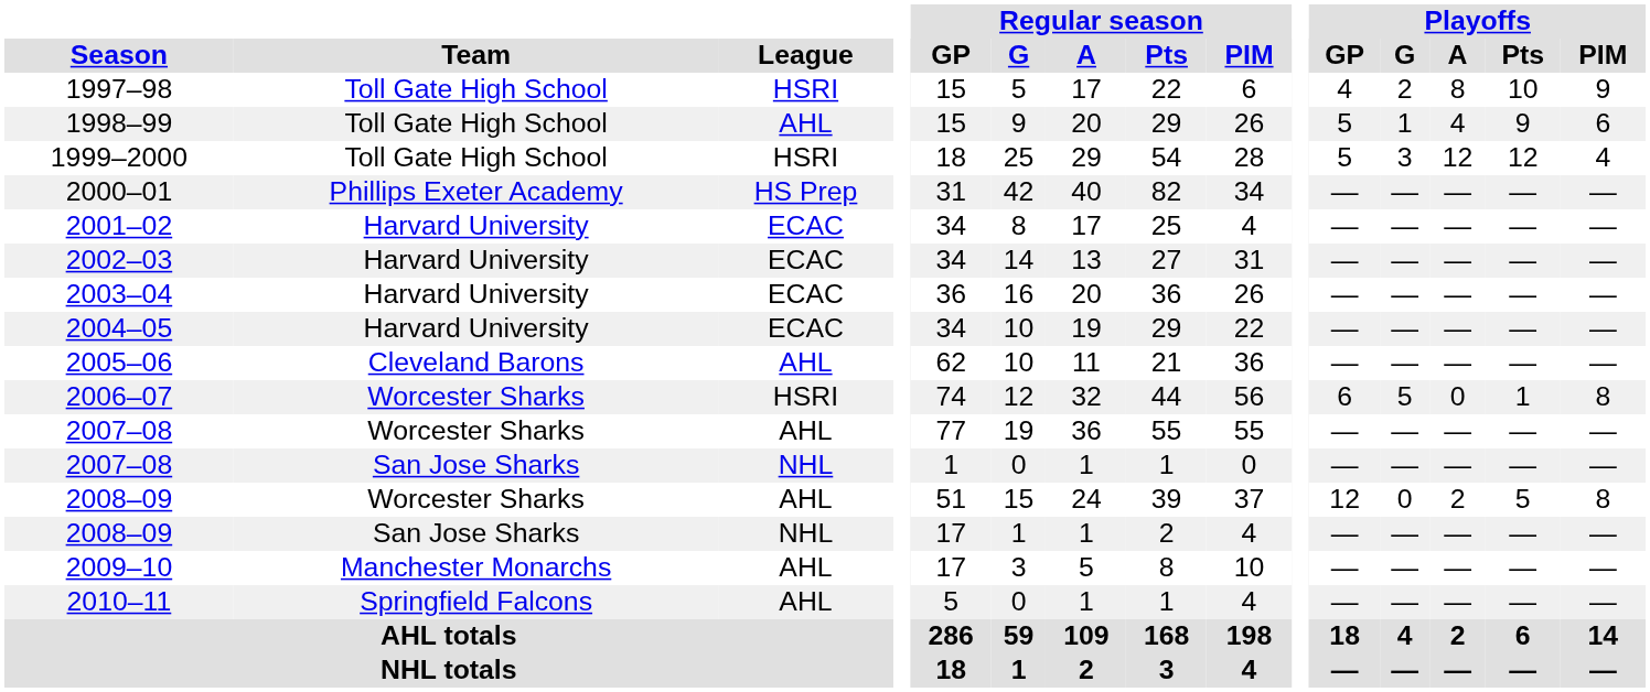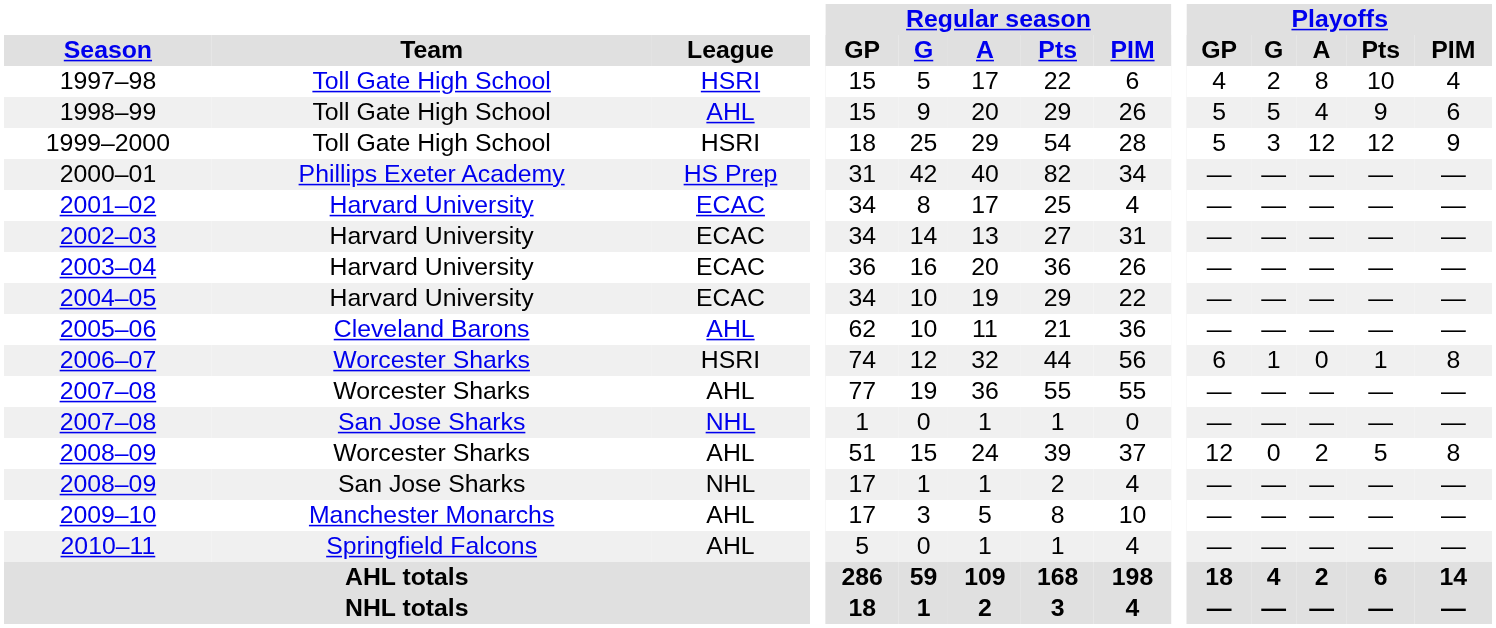 <table border="0" cellpadding="1" cellspacing="0" style="text-align:center; width:60em;">
 <tr style="background:#e0e0e0;">
 <th colspan="3" bgcolor="#ffffff"> </th>
 <th rowspan="99" bgcolor="#ffffff"> </th>
 <th colspan="5"><a href='#'>Regular season</a></th>
 <th rowspan="99" bgcolor="#ffffff"> </th>
 <th colspan="5"><a href='#'>Playoffs</a></th>
 </tr>
 <tr style="background:#e0e0e0;">
 <th><a href='#'>Season</a></th>
 <th>Team</th>
 <th>League</th>
 <th>GP</th>
 <th><a href='#'>G</a></th>
 <th><a href='#'>A</a></th>
 <th><a href='#'>Pts</a></th>
 <th><a href='#'>PIM</a></th>
 <th>GP</th>
 <th>G</th>
 <th>A</th>
 <th>Pts</th>
 <th>PIM</th>
 </tr>
 <tr>
 <td>1997–98</td>
 <td><a href='#'>Toll Gate High School</a></td>
 <td><a href='#'>HSRI</a></td>
 <td>15</td>
 <td>5</td>
 <td>17</td>
 <td>22</td>
 <td>6</td>
 <td>4</td>
 <td>2</td>
 <td>8</td>
 <td>10</td>
-<td>9</td>
+<td>4</td>
 </tr>
 <tr style="background:#f0f0f0;">
 <td>1998–99</td>
 <td>Toll Gate High School</td>
 <td><a href='#'>AHL</a></td>
 <td>15</td>
 <td>9</td>
 <td>20</td>
 <td>29</td>
 <td>26</td>
 <td>5</td>
-<td>1</td>
+<td>5</td>
 <td>4</td>
 <td>9</td>
 <td>6</td>
 </tr>
 <tr>
 <td>1999–2000</td>
 <td>Toll Gate High School</td>
 <td>HSRI</td>
 <td>18</td>
 <td>25</td>
 <td>29</td>
 <td>54</td>
 <td>28</td>
 <td>5</td>
 <td>3</td>
 <td>12</td>
 <td>12</td>
-<td>4</td>
+<td>9</td>
 </tr>
 <tr style="background:#f0f0f0;">
 <td>2000–01</td>
 <td><a href='#'>Phillips Exeter Academy</a></td>
 <td><a href='#'>HS Prep</a></td>
 <td>31</td>
 <td>42</td>
 <td>40</td>
 <td>82</td>
 <td>34</td>
 <td>—</td>
 <td>—</td>
 <td>—</td>
 <td>—</td>
 <td>—</td>
 </tr>
 <tr>
 <td><a href='#'>2001–02</a></td>
 <td><a href='#'>Harvard University</a></td>
 <td><a href='#'>ECAC</a></td>
 <td>34</td>
 <td>8</td>
 <td>17</td>
 <td>25</td>
 <td>4</td>
 <td>—</td>
 <td>—</td>
 <td>—</td>
 <td>—</td>
 <td>—</td>
 </tr>
 <tr style="background:#f0f0f0;">
 <td><a href='#'>2002–03</a></td>
 <td>Harvard University</td>
 <td>ECAC</td>
 <td>34</td>
 <td>14</td>
 <td>13</td>
 <td>27</td>
 <td>31</td>
 <td>—</td>
 <td>—</td>
 <td>—</td>
 <td>—</td>
 <td>—</td>
 </tr>
 <tr>
 <td><a href='#'>2003–04</a></td>
 <td>Harvard University</td>
 <td>ECAC</td>
 <td>36</td>
 <td>16</td>
 <td>20</td>
 <td>36</td>
 <td>26</td>
 <td>—</td>
 <td>—</td>
 <td>—</td>
 <td>—</td>
 <td>—</td>
 </tr>
 <tr style="background:#f0f0f0;">
 <td><a href='#'>2004–05</a></td>
 <td>Harvard University</td>
 <td>ECAC</td>
 <td>34</td>
 <td>10</td>
 <td>19</td>
 <td>29</td>
 <td>22</td>
 <td>—</td>
 <td>—</td>
 <td>—</td>
 <td>—</td>
 <td>—</td>
 </tr>
 <tr>
 <td><a href='#'>2005–06</a></td>
 <td><a href='#'>Cleveland Barons</a></td>
 <td><a href='#'>AHL</a></td>
 <td>62</td>
 <td>10</td>
 <td>11</td>
 <td>21</td>
 <td>36</td>
 <td>—</td>
 <td>—</td>
 <td>—</td>
 <td>—</td>
 <td>—</td>
 </tr>
 <tr style="background:#f0f0f0;">
 <td><a href='#'>2006–07</a></td>
 <td><a href='#'>Worcester Sharks</a></td>
 <td>HSRI</td>
 <td>74</td>
 <td>12</td>
 <td>32</td>
 <td>44</td>
 <td>56</td>
 <td>6</td>
-<td>5</td>
+<td>1</td>
 <td>0</td>
 <td>1</td>
 <td>8</td>
 </tr>
 <tr>
 <td><a href='#'>2007–08</a></td>
 <td>Worcester Sharks</td>
 <td>AHL</td>
 <td>77</td>
 <td>19</td>
 <td>36</td>
 <td>55</td>
 <td>55</td>
 <td>—</td>
 <td>—</td>
 <td>—</td>
 <td>—</td>
 <td>—</td>
 </tr>
 <tr style="background:#f0f0f0;">
 <td><a href='#'>2007–08</a></td>
 <td><a href='#'>San Jose Sharks</a></td>
 <td><a href='#'>NHL</a></td>
 <td>1</td>
 <td>0</td>
 <td>1</td>
 <td>1</td>
 <td>0</td>
 <td>—</td>
 <td>—</td>
 <td>—</td>
 <td>—</td>
 <td>—</td>
 </tr>
 <tr>
 <td><a href='#'>2008–09</a></td>
 <td>Worcester Sharks</td>
 <td>AHL</td>
 <td>51</td>
 <td>15</td>
 <td>24</td>
 <td>39</td>
 <td>37</td>
 <td>12</td>
 <td>0</td>
 <td>2</td>
 <td>5</td>
 <td>8</td>
 </tr>
 <tr style="background:#f0f0f0;">
 <td><a href='#'>2008–09</a></td>
 <td>San Jose Sharks</td>
 <td>NHL</td>
 <td>17</td>
 <td>1</td>
 <td>1</td>
 <td>2</td>
 <td>4</td>
 <td>—</td>
 <td>—</td>
 <td>—</td>
 <td>—</td>
 <td>—</td>
 </tr>
 <tr>
 <td><a href='#'>2009–10</a></td>
 <td><a href='#'>Manchester Monarchs</a></td>
 <td>AHL</td>
 <td>17</td>
 <td>3</td>
 <td>5</td>
 <td>8</td>
 <td>10</td>
 <td>—</td>
 <td>—</td>
 <td>—</td>
 <td>—</td>
 <td>—</td>
 </tr>
 <tr style="background:#f0f0f0;">
 <td><a href='#'>2010–11</a></td>
 <td><a href='#'>Springfield Falcons</a></td>
 <td>AHL</td>
 <td>5</td>
 <td>0</td>
 <td>1</td>
 <td>1</td>
 <td>4</td>
 <td>—</td>
 <td>—</td>
 <td>—</td>
 <td>—</td>
 <td>—</td>
 </tr>
 <tr style="background:#e0e0e0;">
 <th colspan="3">AHL totals</th>
 <th>286</th>
 <th>59</th>
 <th>109</th>
 <th>168</th>
 <th>198</th>
 <th>18</th>
 <th>4</th>
 <th>2</th>
 <th>6</th>
 <th>14</th>
 </tr>
 <tr style="background:#e0e0e0;">
 <th colspan="3">NHL totals</th>
 <th>18</th>
 <th>1</th>
 <th>2</th>
 <th>3</th>
 <th>4</th>
 <th>—</th>
 <th>—</th>
 <th>—</th>
 <th>—</th>
 <th>—</th>
 </tr>
 </table>
